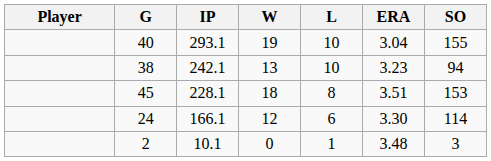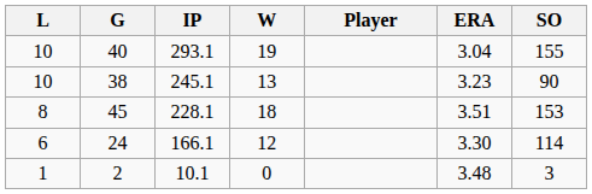 <table class="wikitable sortable">
 <tr>
-<th bgcolor="#DDDDFF" width="16%">Player</th>
+<th bgcolor="#DDDDFF" width="9%">L</th>
 <th bgcolor="#DDDDFF" width="9%">G</th>
 <th bgcolor="#DDDDFF" width="9%">IP</th>
 <th bgcolor="#DDDDFF" width="9%">W</th>
-<th bgcolor="#DDDDFF" width="9%">L</th>
+<th bgcolor="#DDDDFF" width="16%">Player</th>
 <th bgcolor="#DDDDFF" width="9%">ERA</th>
 <th bgcolor="#DDDDFF" width="9%">SO</th>
 </tr>
 <tr align="center">
-<td></td>
+<td>10</td>
 <td>40</td>
 <td>293.1</td>
 <td>19</td>
-<td>10</td>
+<td></td>
 <td>3.04</td>
 <td>155</td>
 </tr>
 <tr align="center">
+<td>10</td>
+<td>38</td>
+<td>245.1</td>
+<td>13</td>
 <td></td>
-<td>38</td>
-<td>242.1</td>
-<td>13</td>
-<td>10</td>
 <td>3.23</td>
-<td>94</td>
+<td>90</td>
 </tr>
 <tr align=center>
-<td></td>
+<td>8</td>
 <td>45</td>
 <td>228.1</td>
 <td>18</td>
-<td>8</td>
+<td></td>
 <td>3.51</td>
 <td>153</td>
 </tr>
 <tr align="center">
-<td></td>
+<td>6</td>
 <td>24</td>
 <td>166.1</td>
 <td>12</td>
-<td>6</td>
+<td></td>
 <td>3.30</td>
 <td>114</td>
 </tr>
 <tr align="center">
-<td></td>
+<td>1</td>
 <td>2</td>
 <td>10.1</td>
 <td>0</td>
-<td>1</td>
+<td></td>
 <td>3.48</td>
 <td>3</td>
 </tr>
 </table>
